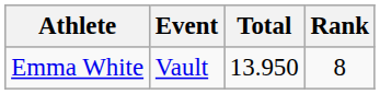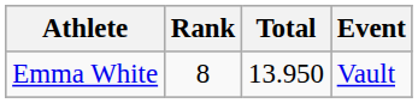 <table class="wikitable" style="font-size:90%">
 <tr>
 <th rowspan>Athlete</th>
+<th rowspan>Rank</th>
+<th rowspan>Total</th>
 <th rowspan>Event</th>
-<th rowspan>Total</th>
-<th rowspan>Rank</th>
 </tr>
 <tr align=center>
 <td align=left><a href='#'>Emma White</a></td>
+<td>8</td>
+<td>13.950</td>
 <td align=left><a href='#'>Vault</a></td>
-<td>13.950</td>
-<td>8</td>
 </tr>
 </table>
